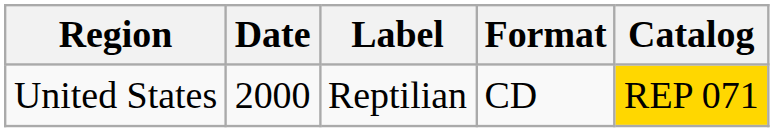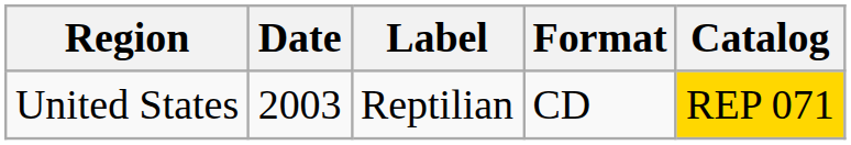 <table class="wikitable">
 <tr>
 <th>Region</th>
 <th>Date</th>
 <th>Label</th>
 <th>Format</th>
 <th>Catalog</th>
 </tr>
 <tr>
 <td>United States</td>
-<td>2000</td>
+<td>2003</td>
 <td>Reptilian</td>
 <td>CD</td>
 <td style="background: gold;">REP 071</td>
 </tr>
 </table>
